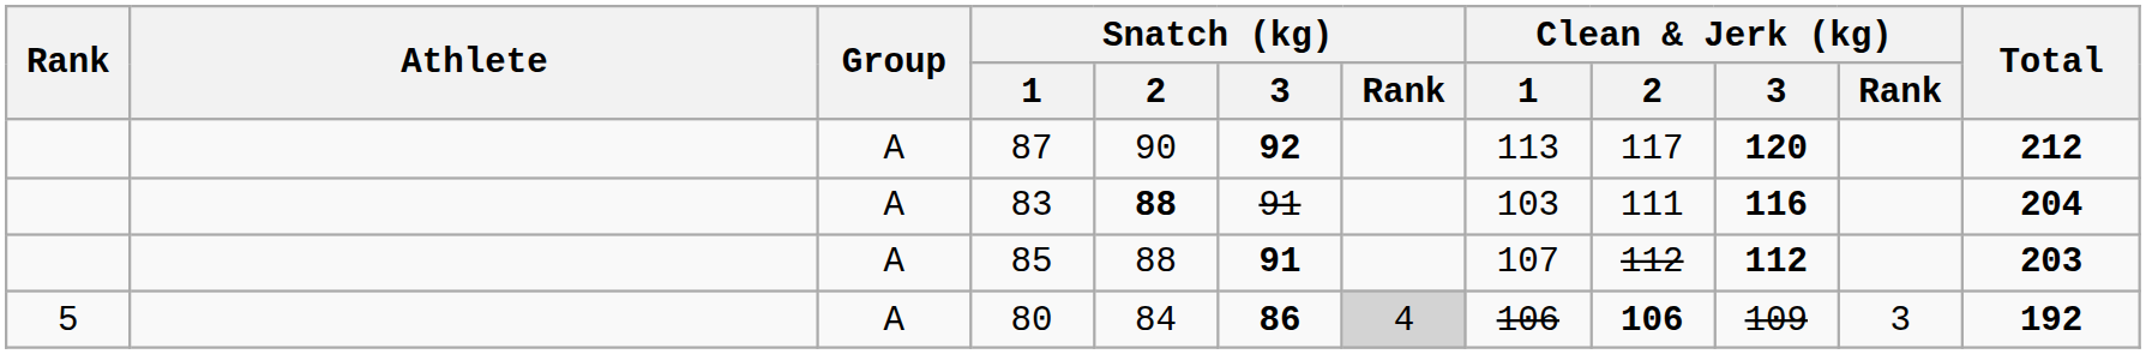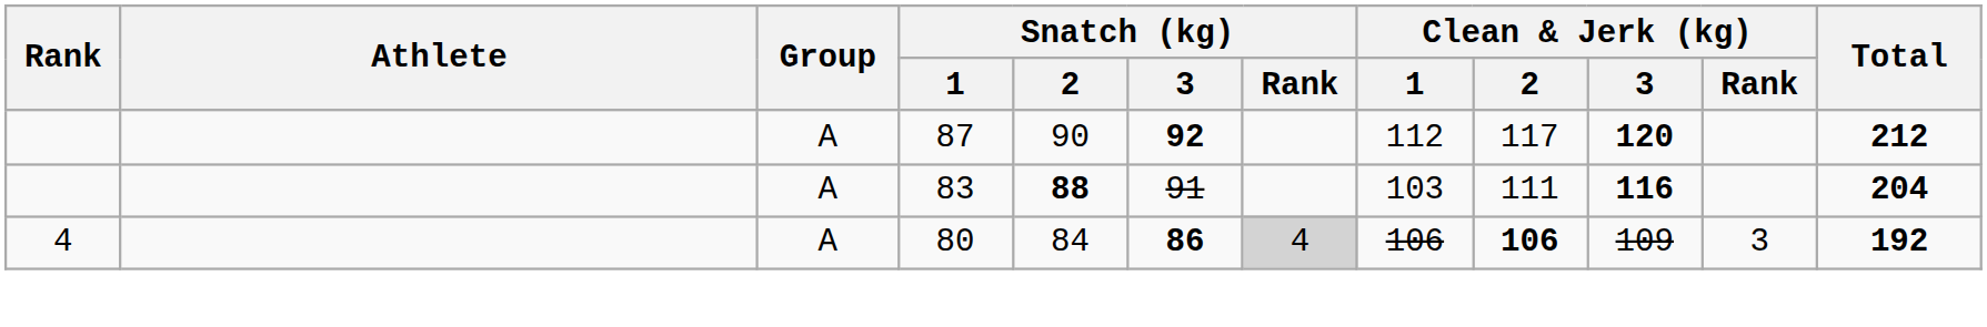 <table class = "wikitable" style="text-align:center;">
 <tr>
 <th rowspan=2 width=40>Rank</th>
 <th rowspan=2 width=250>Athlete</th>
 <th rowspan=2 width=50>Group</th>
 <th colspan=4>Snatch (kg)</th>
 <th colspan=4>Clean & Jerk (kg)</th>
 <th rowspan=2 width=60>Total</th>
 </tr>
 <tr>
 <th width=40>1</th>
 <th width=40>2</th>
 <th width=40>3</th>
 <th width=40>Rank</th>
 <th width=40>1</th>
 <th width=40>2</th>
 <th width=40>3</th>
 <th width=40>Rank</th>
 </tr>
 <tr>
 <td></td>
 <td align=left></td>
 <td>A</td>
 <td>87</td>
 <td>90</td>
 <td><strong>92</strong></td>
 <td></td>
-<td>113</td>
+<td>112</td>
 <td>117</td>
 <td><strong>120</strong></td>
 <td></td>
 <td><strong>212</strong></td>
 </tr>
 <tr>
 <td></td>
 <td align=left></td>
 <td>A</td>
 <td>83</td>
 <td><strong>88</strong></td>
 <td><s>91</s></td>
 <td></td>
 <td>103</td>
 <td>111</td>
 <td><strong>116</strong></td>
 <td></td>
 <td><strong>204</strong></td>
 </tr>
 <tr>
-<td></td>
-<td align=left></td>
-<td>A</td>
-<td>85</td>
-<td>88</td>
-<td><strong>91</strong></td>
-<td></td>
-<td>107</td>
-<td><s>112</s></td>
-<td><strong>112</strong></td>
-<td></td>
-<td><strong>203</strong></td>
-</tr>
-<tr>
-<td>5</td>
+<td>4</td>
 <td align=left></td>
 <td>A</td>
 <td>80</td>
 <td>84</td>
 <td><strong>86</strong></td>
 <td style="background: lightgrey;">4</td>
 <td><s>106</s></td>
 <td><strong>106</strong></td>
 <td><s>109</s></td>
 <td>3</td>
 <td><strong>192</strong></td>
 </tr>
 </table>
